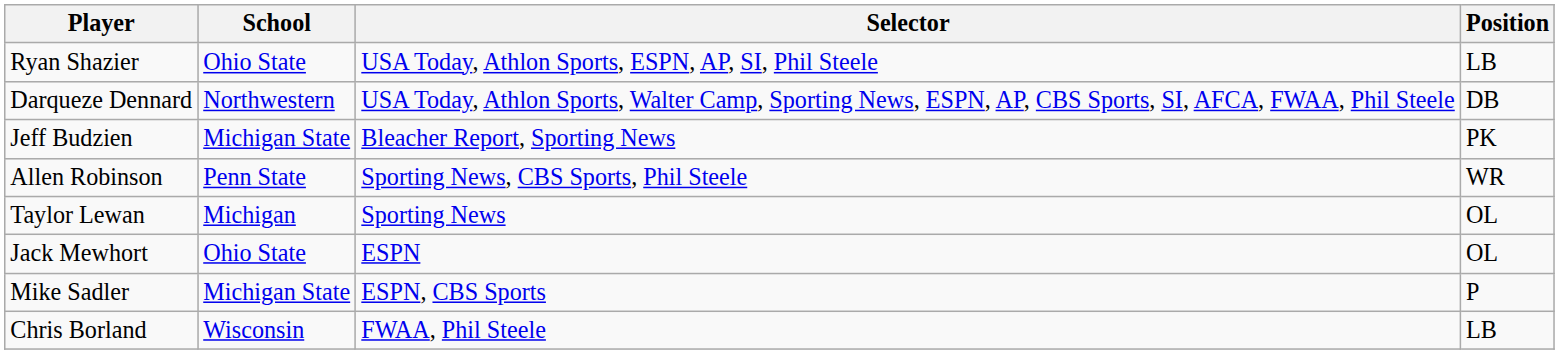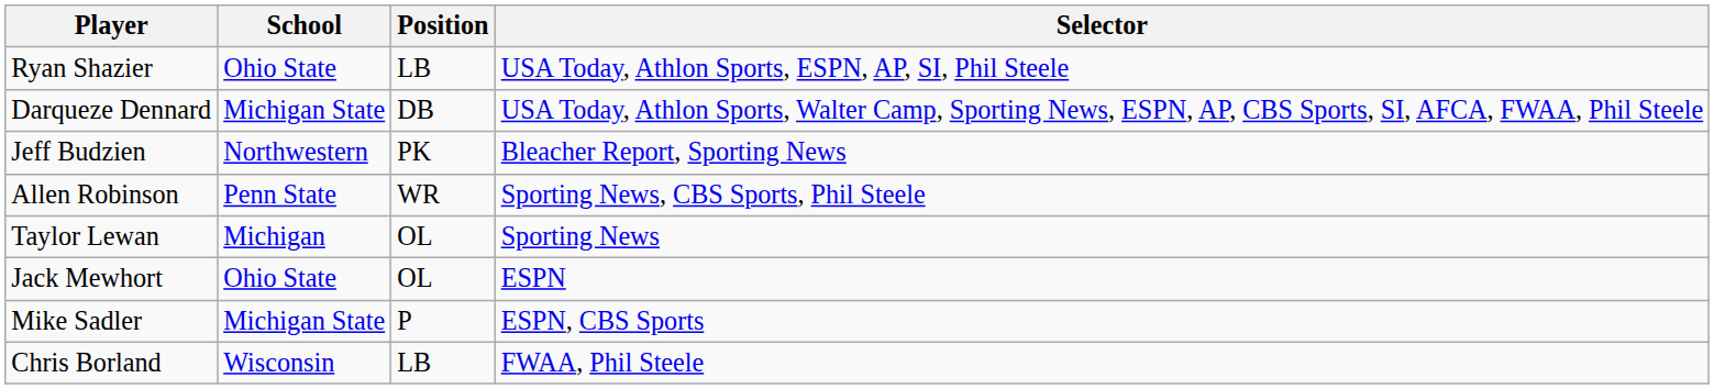 <table class="wikitable">
 <tr>
 <th>Player</th>
 <th>School</th>
+<th>Position</th>
 <th>Selector</th>
-<th>Position</th>
 </tr>
 <tr>
 <td>Ryan Shazier</td>
 <td><a href='#'>Ohio State</a></td>
+<td>LB</td>
 <td><a href='#'>USA Today</a>, <a href='#'>Athlon Sports</a>, <a href='#'>ESPN</a>, <a href='#'>AP</a>, <a href='#'>SI</a>, <a href='#'>Phil Steele</a></td>
-<td>LB</td>
 </tr>
 <tr>
 <td>Darqueze Dennard</td>
-<td><a href='#'>Northwestern</a></td>
+<td><a href='#'>Michigan State</a></td>
+<td>DB</td>
 <td><a href='#'>USA Today</a>, <a href='#'>Athlon Sports</a>, <a href='#'>Walter Camp</a>, <a href='#'>Sporting News</a>, <a href='#'>ESPN</a>, <a href='#'>AP</a>, <a href='#'>CBS Sports</a>, <a href='#'>SI</a>, <a href='#'>AFCA</a>, <a href='#'>FWAA</a>, <a href='#'>Phil Steele</a></td>
-<td>DB</td>
 </tr>
 <tr>
 <td>Jeff Budzien</td>
-<td><a href='#'>Michigan State</a></td>
+<td><a href='#'>Northwestern</a></td>
+<td>PK</td>
 <td><a href='#'>Bleacher Report</a>, <a href='#'>Sporting News</a></td>
-<td>PK</td>
 </tr>
 <tr>
 <td>Allen Robinson</td>
 <td><a href='#'>Penn State</a></td>
+<td>WR</td>
 <td><a href='#'>Sporting News</a>, <a href='#'>CBS Sports</a>, <a href='#'>Phil Steele</a></td>
-<td>WR</td>
 </tr>
 <tr>
 <td>Taylor Lewan</td>
 <td><a href='#'>Michigan</a></td>
+<td>OL</td>
 <td><a href='#'>Sporting News</a></td>
-<td>OL</td>
 </tr>
 <tr>
 <td>Jack Mewhort</td>
 <td><a href='#'>Ohio State</a></td>
+<td>OL</td>
 <td><a href='#'>ESPN</a></td>
-<td>OL</td>
 </tr>
 <tr>
 <td>Mike Sadler</td>
 <td><a href='#'>Michigan State</a></td>
+<td>P</td>
 <td><a href='#'>ESPN</a>, <a href='#'>CBS Sports</a></td>
-<td>P</td>
 </tr>
 <tr>
 <td>Chris Borland</td>
 <td><a href='#'>Wisconsin</a></td>
+<td>LB</td>
 <td><a href='#'>FWAA</a>, <a href='#'>Phil Steele</a></td>
-<td>LB</td>
 </tr>
 </table>
